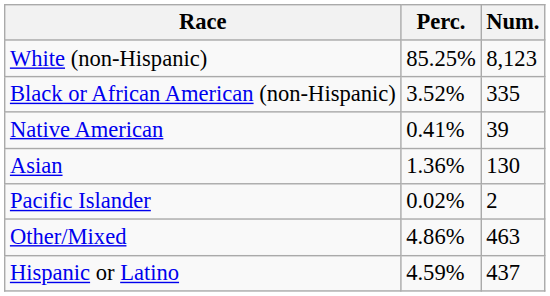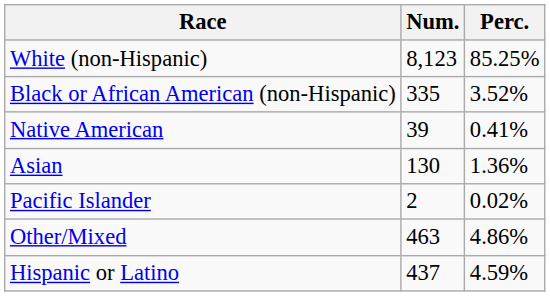 <table class="wikitable">
 <tr>
 <th>Race</th>
+<th>Num.</th>
 <th>Perc.</th>
-<th>Num.</th>
 </tr>
 <tr>
 <td><a href='#'>White</a> (non-Hispanic)</td>
+<td>8,123</td>
 <td>85.25%</td>
-<td>8,123</td>
 </tr>
 <tr>
 <td><a href='#'>Black or African American</a> (non-Hispanic)</td>
+<td>335</td>
 <td>3.52%</td>
-<td>335</td>
 </tr>
 <tr>
 <td><a href='#'>Native American</a></td>
+<td>39</td>
 <td>0.41%</td>
-<td>39</td>
 </tr>
 <tr>
 <td><a href='#'>Asian</a></td>
+<td>130</td>
 <td>1.36%</td>
-<td>130</td>
 </tr>
 <tr>
 <td><a href='#'>Pacific Islander</a></td>
+<td>2</td>
 <td>0.02%</td>
-<td>2</td>
 </tr>
 <tr>
 <td><a href='#'>Other/Mixed</a></td>
+<td>463</td>
 <td>4.86%</td>
-<td>463</td>
 </tr>
 <tr>
 <td><a href='#'>Hispanic</a> or <a href='#'>Latino</a></td>
+<td>437</td>
 <td>4.59%</td>
-<td>437</td>
 </tr>
 </table>
